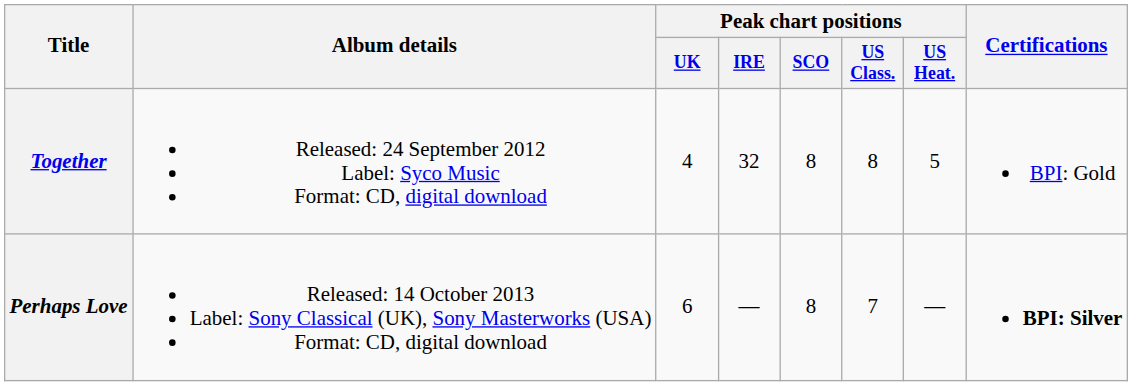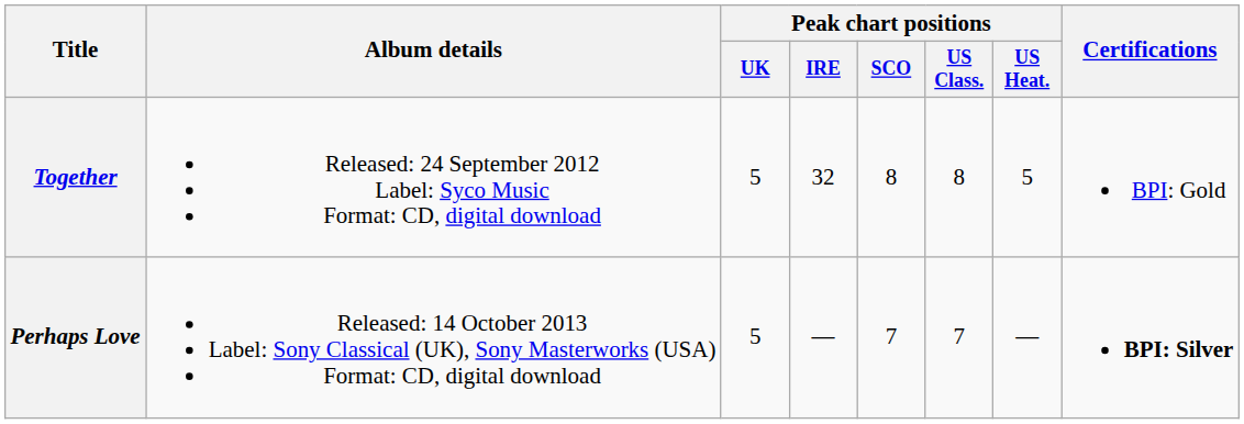 <table class="wikitable plainrowheaders" style="text-align:center;">
 <tr>
 <th scope="col" rowspan="2">Title</th>
 <th scope="col" rowspan="2">Album details</th>
 <th scope="col" colspan="5">Peak chart positions</th>
 <th scope="col" rowspan="2"><a href='#'>Certifications</a></th>
 </tr>
 <tr>
 <th scope="col" style="width:3em;font-size:85%;"><a href='#'>UK</a><br></th>
 <th scope="col" style="width:3em;font-size:85%;"><a href='#'>IRE</a><br></th>
 <th scope="col" style="width:3em;font-size:85%;"><a href='#'>SCO</a></th>
 <th scope="col" style="width:3em;font-size:85%;"><a href='#'>US<br>Class.</a><br></th>
 <th scope="col" style="width:3em;font-size:85%;"><a href='#'>US<br>Heat.</a><br></th>
 </tr>
 <tr>
 <th scope="row"><em><a href='#'>Together</a></em></th>
 <td><br><ul><li>Released: 24 September 2012</li><li>Label: <a href='#'>Syco Music</a></li><li>Format: CD, <a href='#'>digital download</a></li></ul></td>
-<td>4</td>
+<td>5</td>
 <td>32</td>
 <td>8</td>
 <td>8</td>
 <td>5</td>
 <td><br><ul><li><a href='#'>BPI</a>: Gold</li></ul></td>
 </tr>
 <tr>
 <th scope="row"><em>Perhaps Love</em></th>
 <td><br><ul><li>Released: 14 October 2013</li><li>Label: <a href='#'>Sony Classical</a> (UK), <a href='#'>Sony Masterworks</a> (USA)</li><li>Format: CD, digital download</li></ul></td>
-<td>6</td>
+<td>5</td>
 <td>—</td>
-<td>8</td>
+<td>7</td>
 <td>7</td>
 <td>—</td>
 <td><strong><br><ul><li>BPI: Silver</li></ul></strong></td>
 </tr>
 </table>
